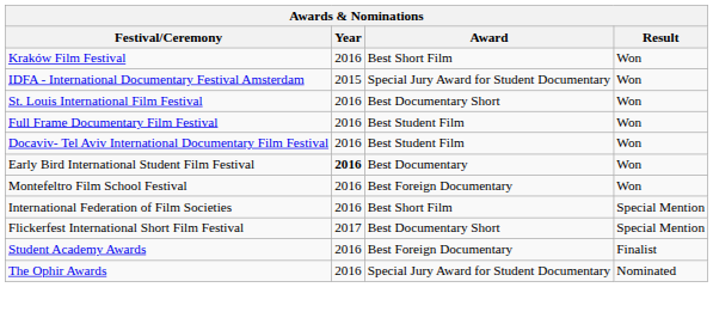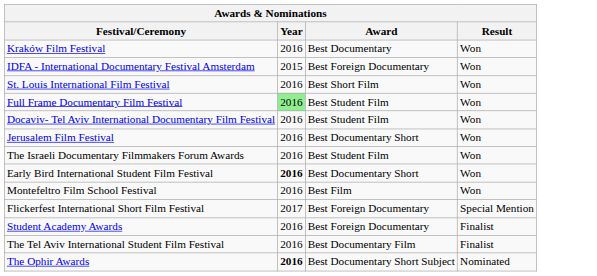 <table class="wikitable">
 <tr>
 <th colspan="4">Awards & Nominations</th>
 </tr>
 <tr>
 <th>Festival/Ceremony</th>
 <th>Year</th>
 <th>Award</th>
 <th>Result</th>
 </tr>
 <tr>
 <td><a href='#'>Kraków Film Festival</a></td>
 <td>2016</td>
-<td>Best Short Film</td>
+<td>Best Documentary</td>
 <td>Won</td>
 </tr>
 <tr>
 <td><a href='#'>IDFA - International Documentary Festival Amsterdam</a></td>
 <td>2015</td>
-<td>Special Jury Award for Student Documentary</td>
+<td>Best Foreign Documentary</td>
 <td>Won</td>
 </tr>
 <tr>
 <td><a href='#'>St. Louis International Film Festival</a></td>
 <td>2016</td>
-<td>Best Documentary Short</td>
+<td>Best Short Film</td>
 <td>Won</td>
 </tr>
 <tr>
 <td><a href='#'>Full Frame Documentary Film Festival</a></td>
-<td>2016</td>
+<td style="background: lightgreen;">2016</td>
 <td>Best Student Film</td>
 <td>Won</td>
 </tr>
 <tr>
 <td><a href='#'>Docaviv- Tel Aviv International Documentary Film Festival</a></td>
 <td>2016</td>
 <td>Best Student Film</td>
 <td>Won</td>
 </tr>
 <tr>
+<td><a href='#'>Jerusalem Film Festival</a></td>
+<td>2016</td>
+<td>Best Documentary Short</td>
+<td>Won</td>
+</tr>
+<tr>
+<td>The Israeli Documentary Filmmakers Forum Awards</td>
+<td>2016</td>
+<td>Best Student Film</td>
+<td>Won</td>
+</tr>
+<tr>
 <td>Early Bird International Student Film Festival</td>
 <td><strong>2016</strong></td>
-<td>Best Documentary</td>
+<td>Best Documentary Short</td>
 <td>Won</td>
 </tr>
 <tr>
 <td>Montefeltro Film School Festival</td>
 <td>2016</td>
-<td>Best Foreign Documentary</td>
+<td>Best Film</td>
 <td>Won</td>
-</tr>
-<tr>
-<td>International Federation of Film Societies</td>
-<td>2016</td>
-<td>Best Short Film</td>
-<td>Special Mention</td>
 </tr>
 <tr>
 <td>Flickerfest International Short Film Festival</td>
 <td>2017</td>
-<td>Best Documentary Short</td>
+<td>Best Foreign Documentary</td>
 <td>Special Mention</td>
 </tr>
 <tr>
 <td><a href='#'>Student Academy Awards</a></td>
 <td>2016</td>
 <td>Best Foreign Documentary</td>
 <td>Finalist</td>
 </tr>
 <tr>
+<td>The Tel Aviv International Student Film Festival</td>
+<td>2016</td>
+<td>Best Documentary Film</td>
+<td>Finalist</td>
+</tr>
+<tr>
 <td><a href='#'>The Ophir Awards</a></td>
-<td>2016</td>
-<td>Special Jury Award for Student Documentary</td>
+<td><strong>2016</strong></td>
+<td>Best Documentary Short Subject</td>
 <td>Nominated</td>
 </tr>
 </table>
